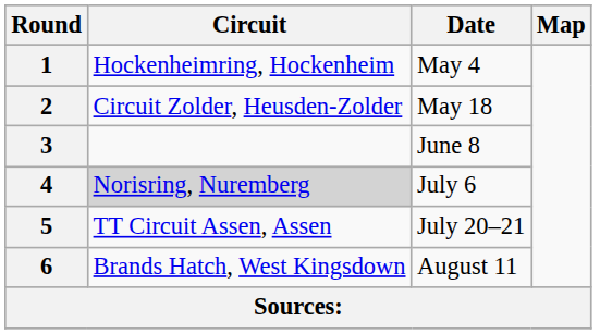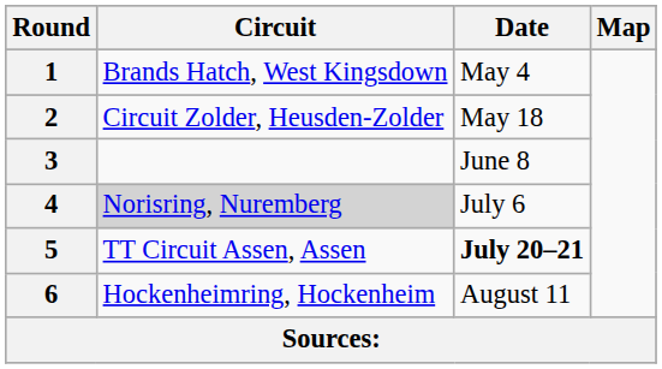 <table class=wikitable style="font-size:85%;">
 <tr>
 <th>Round</th>
 <th>Circuit</th>
 <th>Date</th>
 <th>Map</th>
 </tr>
 <tr>
 <th>1</th>
-<td> <a href='#'>Hockenheimring</a>, <a href='#'>Hockenheim</a></td>
+<td> <a href='#'>Brands Hatch</a>, <a href='#'>West Kingsdown</a></td>
 <td>May 4</td>
 <td rowspan=6></td>
 </tr>
 <tr>
 <th>2</th>
 <td> <a href='#'>Circuit Zolder</a>, <a href='#'>Heusden-Zolder</a></td>
 <td>May 18</td>
 </tr>
 <tr>
 <th>3</th>
 <td></td>
 <td>June 8</td>
 </tr>
 <tr>
 <th>4</th>
 <td style="background: lightgrey;"> <a href='#'>Norisring</a>, <a href='#'>Nuremberg</a></td>
 <td>July 6</td>
 </tr>
 <tr>
 <th>5</th>
 <td> <a href='#'>TT Circuit Assen</a>, <a href='#'>Assen</a></td>
-<td>July 20–21</td>
+<td><strong>July 20–21</strong></td>
 </tr>
 <tr>
 <th>6</th>
-<td> <a href='#'>Brands Hatch</a>, <a href='#'>West Kingsdown</a></td>
+<td> <a href='#'>Hockenheimring</a>, <a href='#'>Hockenheim</a></td>
 <td>August 11</td>
 </tr>
 <tr>
 <th colspan=4><strong>Sources:</strong></th>
 </tr>
 </table>
